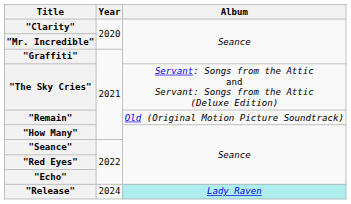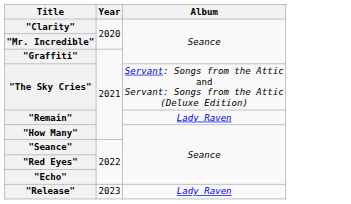 <table class="wikitable plainrowheaders" style="text-align:center;">
 <tr>
 <th>Title</th>
 <th>Year</th>
 <th>Album</th>
 </tr>
 <tr>
 <th scope="row">"Clarity"</th>
 <td rowspan=2>2020</td>
 <td rowspan="3"><em>Seance</em></td>
 </tr>
 <tr>
 <th scope="row">"Mr. Incredible"</th>
 </tr>
 <tr>
 <th scope="row">"Graffiti"</th>
 <td rowspan=4>2021</td>
 </tr>
 <tr>
 <th scope="row">"The Sky Cries"</th>
 <td><em><a href='#'>Servant</a>: Songs from the Attic</em><br>and<br><em>Servant: Songs from the Attic<br>(Deluxe Edition)</em></td>
 </tr>
 <tr>
 <th scope="row">"Remain"</th>
-<td><em><a href='#'>Old</a> (Original Motion Picture Soundtrack)</em></td>
+<td><em><a href='#'>Lady Raven</a></em></td>
 </tr>
 <tr>
 <th scope="row">"How Many"</th>
 <td rowspan="4"><em>Seance</em></td>
 </tr>
 <tr>
 <th scope="row">"Seance"</th>
 <td rowspan=3>2022</td>
 </tr>
 <tr>
 <th scope="row">"Red Eyes"</th>
 </tr>
 <tr>
 <th scope="row">"Echo"</th>
 </tr>
 <tr>
 <th scope="row">"Release"</th>
-<td>2024</td>
-<td style="background: paleturquoise;"><em><a href='#'>Lady Raven</a></em></td>
+<td>2023</td>
+<td><em><a href='#'>Lady Raven</a></em></td>
 </tr>
 </table>
